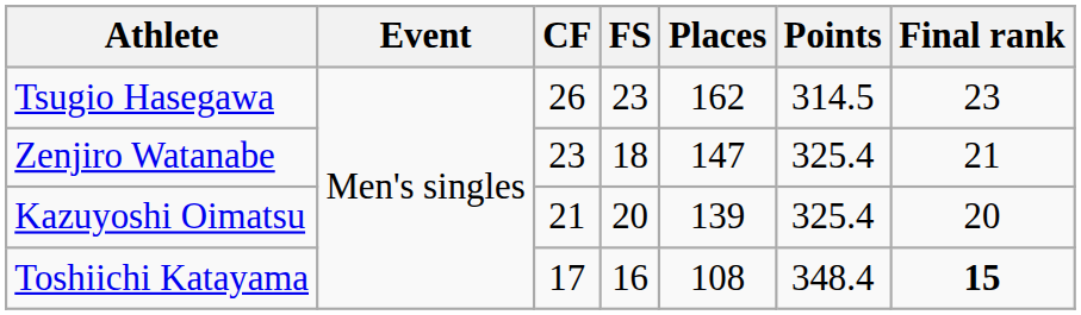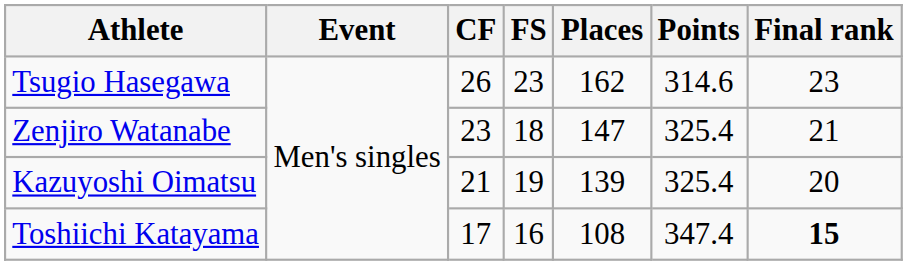 <table class="wikitable" border="1" style="font-size:90%">
 <tr>
 <th>Athlete</th>
 <th>Event</th>
 <th>CF</th>
 <th>FS</th>
 <th>Places</th>
 <th>Points</th>
 <th>Final rank</th>
 </tr>
 <tr align=center>
 <td align=left><a href='#'>Tsugio Hasegawa</a></td>
 <td rowspan="4">Men's singles</td>
 <td>26</td>
 <td>23</td>
 <td>162</td>
-<td>314.5</td>
+<td>314.6</td>
 <td>23</td>
 </tr>
 <tr align=center>
 <td align=left><a href='#'>Zenjiro Watanabe</a></td>
 <td>23</td>
 <td>18</td>
 <td>147</td>
 <td>325.4</td>
 <td>21</td>
 </tr>
 <tr align=center>
 <td align=left><a href='#'>Kazuyoshi Oimatsu</a></td>
 <td>21</td>
-<td>20</td>
+<td>19</td>
 <td>139</td>
 <td>325.4</td>
 <td>20</td>
 </tr>
 <tr align=center>
 <td align=left><a href='#'>Toshiichi Katayama</a></td>
 <td>17</td>
 <td>16</td>
 <td>108</td>
-<td>348.4</td>
+<td>347.4</td>
 <td><strong>15</strong></td>
 </tr>
 </table>
